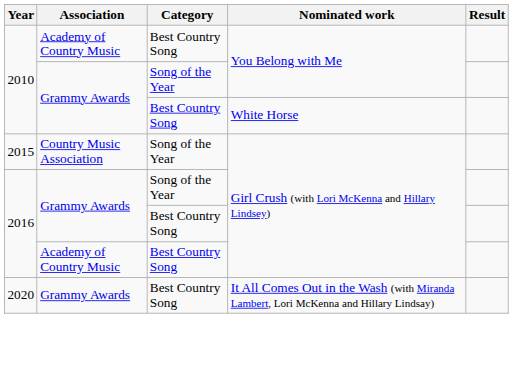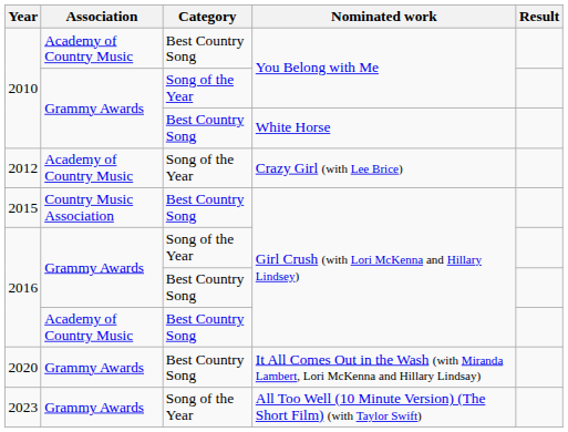 <table class="wikitable">
 <tr>
 <th>Year</th>
 <th>Association</th>
 <th>Category</th>
 <th>Nominated work</th>
 <th>Result</th>
 </tr>
 <tr>
 <td rowspan="3">2010</td>
 <td><a href='#'>Academy of Country Music</a></td>
 <td>Best Country Song</td>
 <td rowspan="2"><a href='#'>You Belong with Me</a> </td>
 <td></td>
 </tr>
 <tr>
 <td rowspan="2"><a href='#'>Grammy Awards</a></td>
 <td><a href='#'>Song of the Year</a></td>
 <td></td>
 </tr>
 <tr>
 <td><a href='#'>Best Country Song</a></td>
 <td><a href='#'>White Horse</a> </td>
 <td></td>
 </tr>
 <tr>
+<td>2012</td>
+<td><a href='#'>Academy of Country Music</a></td>
+<td>Song of the Year</td>
+<td><a href='#'>Crazy Girl</a> <small>(with <a href='#'>Lee Brice</a>)</small></td>
+<td></td>
+</tr>
+<tr>
 <td>2015</td>
 <td><a href='#'>Country Music Association</a></td>
-<td>Song of the Year</td>
+<td><a href='#'>Best Country Song</a></td>
 <td rowspan="4"><a href='#'>Girl Crush</a> <small>(with <a href='#'>Lori McKenna</a> and <a href='#'>Hillary Lindsey</a>)</small></td>
 <td></td>
 </tr>
 <tr>
 <td rowspan="3">2016</td>
 <td rowspan="2"><a href='#'>Grammy Awards</a></td>
 <td>Song of the Year</td>
 <td></td>
 </tr>
 <tr>
 <td>Best Country Song</td>
 <td></td>
 </tr>
 <tr>
 <td><a href='#'>Academy of Country Music</a></td>
 <td><a href='#'>Best Country Song</a></td>
 <td></td>
 </tr>
 <tr>
 <td>2020</td>
 <td><a href='#'>Grammy Awards</a></td>
 <td>Best Country Song</td>
 <td><a href='#'>It All Comes Out in the Wash</a> <small>(with <a href='#'>Miranda Lambert</a>, Lori McKenna and Hillary Lindsay)</small></td>
 <td></td>
 </tr>
+<tr>
+<td>2023</td>
+<td><a href='#'>Grammy Awards</a></td>
+<td>Song of the Year</td>
+<td><a href='#'>All Too Well (10 Minute Version) (The Short Film)</a> <small>(with <a href='#'>Taylor Swift</a>)</small></td>
+<td></td>
+</tr>
 </table>
